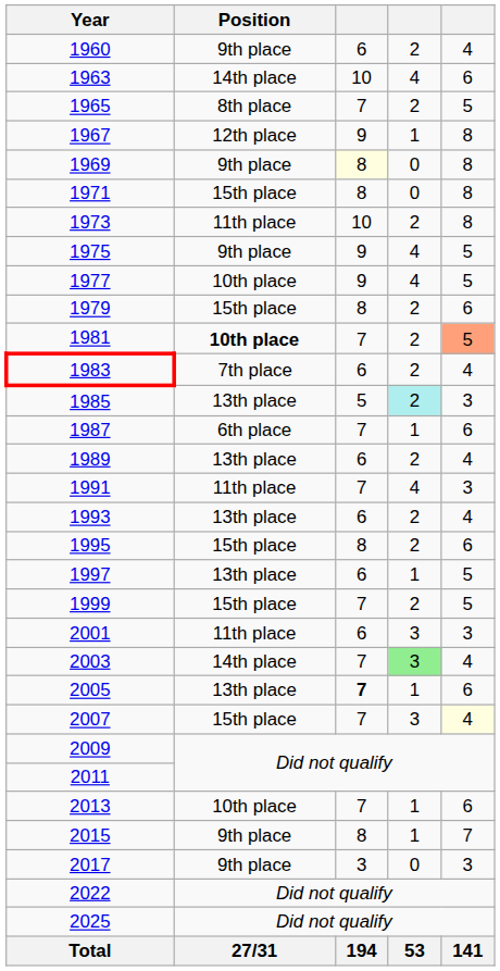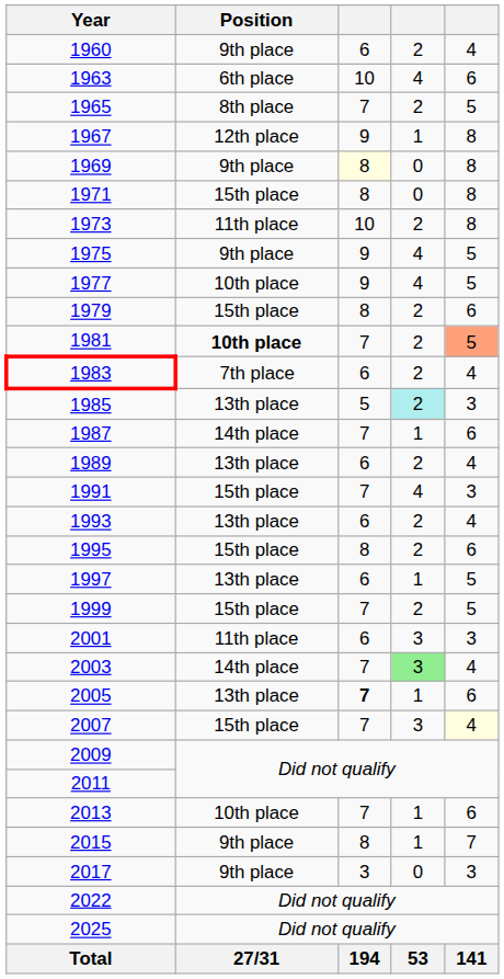 <table class="wikitable" style="text-align: center;font-size:90%;">
 <tr>
 <th width=125>Year</th>
 <th width=120>Position</th>
 <th width=35></th>
 <th width=35></th>
 <th width=35></th>
 </tr>
 <tr>
 <td> <a href='#'>1960</a></td>
 <td>9th place</td>
 <td>6</td>
 <td>2</td>
 <td>4</td>
 </tr>
 <tr>
 <td> <a href='#'>1963</a></td>
-<td>14th place</td>
+<td>6th place</td>
 <td>10</td>
 <td>4</td>
 <td>6</td>
 </tr>
 <tr>
 <td> <a href='#'>1965</a></td>
 <td>8th place</td>
 <td>7</td>
 <td>2</td>
 <td>5</td>
 </tr>
 <tr>
 <td> <a href='#'>1967</a></td>
 <td>12th place</td>
 <td>9</td>
 <td>1</td>
 <td>8</td>
 </tr>
 <tr>
 <td> <a href='#'>1969</a></td>
 <td>9th place</td>
 <td style="background: lightyellow;">8</td>
 <td>0</td>
 <td>8</td>
 </tr>
 <tr>
 <td> <a href='#'>1971</a></td>
 <td>15th place</td>
 <td>8</td>
 <td>0</td>
 <td>8</td>
 </tr>
 <tr>
 <td> <a href='#'>1973</a></td>
 <td>11th place</td>
 <td>10</td>
 <td>2</td>
 <td>8</td>
 </tr>
 <tr>
 <td> <a href='#'>1975</a></td>
 <td>9th place</td>
 <td>9</td>
 <td>4</td>
 <td>5</td>
 </tr>
 <tr>
 <td> <a href='#'>1977</a></td>
 <td>10th place</td>
 <td>9</td>
 <td>4</td>
 <td>5</td>
 </tr>
 <tr>
 <td> <a href='#'>1979</a></td>
 <td>15th place</td>
 <td>8</td>
 <td>2</td>
 <td>6</td>
 </tr>
 <tr>
 <td> <a href='#'>1981</a></td>
 <td><strong>10th place</strong></td>
 <td>7</td>
 <td>2</td>
 <td style="background: lightsalmon;">5</td>
 </tr>
 <tr>
 <td style="border: 3px solid red"> <a href='#'>1983</a></td>
 <td>7th place</td>
 <td>6</td>
 <td>2</td>
 <td>4</td>
 </tr>
 <tr>
 <td> <a href='#'>1985</a></td>
 <td>13th place</td>
 <td>5</td>
 <td style="background: paleturquoise;">2</td>
 <td>3</td>
 </tr>
 <tr>
 <td> <a href='#'>1987</a></td>
-<td>6th place</td>
+<td>14th place</td>
 <td>7</td>
 <td>1</td>
 <td>6</td>
 </tr>
 <tr>
 <td> <a href='#'>1989</a></td>
 <td>13th place</td>
 <td>6</td>
 <td>2</td>
 <td>4</td>
 </tr>
 <tr>
 <td> <a href='#'>1991</a></td>
-<td>11th place</td>
+<td>15th place</td>
 <td>7</td>
 <td>4</td>
 <td>3</td>
 </tr>
 <tr>
 <td> <a href='#'>1993</a></td>
 <td>13th place</td>
 <td>6</td>
 <td>2</td>
 <td>4</td>
 </tr>
 <tr>
 <td> <a href='#'>1995</a></td>
 <td>15th place</td>
 <td>8</td>
 <td>2</td>
 <td>6</td>
 </tr>
 <tr>
 <td> <a href='#'>1997</a></td>
 <td>13th place</td>
 <td>6</td>
 <td>1</td>
 <td>5</td>
 </tr>
 <tr>
 <td> <a href='#'>1999</a></td>
 <td>15th place</td>
 <td>7</td>
 <td>2</td>
 <td>5</td>
 </tr>
 <tr>
 <td> <a href='#'>2001</a></td>
 <td>11th place</td>
 <td>6</td>
 <td>3</td>
 <td>3</td>
 </tr>
 <tr>
 <td> <a href='#'>2003</a></td>
 <td>14th place</td>
 <td>7</td>
 <td style="background: lightgreen;">3</td>
 <td>4</td>
 </tr>
 <tr>
 <td> <a href='#'>2005</a></td>
 <td>13th place</td>
 <td><strong>7</strong></td>
 <td>1</td>
 <td>6</td>
 </tr>
 <tr>
 <td> <a href='#'>2007</a></td>
 <td>15th place</td>
 <td>7</td>
 <td>3</td>
 <td style="background: lightyellow;">4</td>
 </tr>
 <tr>
 <td> <a href='#'>2009</a></td>
 <td rowspan=2 colspan=4><em>Did not qualify</em></td>
 </tr>
 <tr>
 <td> <a href='#'>2011</a></td>
 </tr>
 <tr>
 <td> <a href='#'>2013</a></td>
 <td>10th place</td>
 <td>7</td>
 <td>1</td>
 <td>6</td>
 </tr>
 <tr>
 <td> <a href='#'>2015</a></td>
 <td>9th place</td>
 <td>8</td>
 <td>1</td>
 <td>7</td>
 </tr>
 <tr>
 <td> <a href='#'>2017</a></td>
 <td>9th place</td>
 <td>3</td>
 <td>0</td>
 <td>3</td>
 </tr>
 <tr>
 <td> <a href='#'>2022</a></td>
 <td colspan="4"><em>Did not qualify</em></td>
 </tr>
 <tr>
 <td> <a href='#'>2025</a></td>
 <td colspan="4"><em>Did not qualify</em></td>
 </tr>
 <tr>
 <th>Total</th>
 <th>27/31</th>
 <th>194</th>
 <th>53</th>
 <th>141</th>
 </tr>
 </table>
